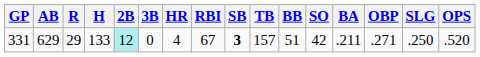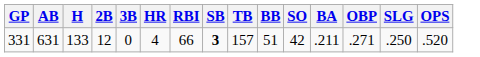 <table class="wikitable">
 <tr>
 <th><a href='#'>GP</a></th>
 <th><a href='#'>AB</a></th>
-<th><a href='#'>R</a></th>
 <th><a href='#'>H</a></th>
 <th><a href='#'>2B</a></th>
 <th><a href='#'>3B</a></th>
 <th><a href='#'>HR</a></th>
 <th><a href='#'>RBI</a></th>
 <th><a href='#'>SB</a></th>
 <th><a href='#'>TB</a></th>
 <th><a href='#'>BB</a></th>
 <th><a href='#'>SO</a></th>
 <th><a href='#'>BA</a></th>
 <th><a href='#'>OBP</a></th>
 <th><a href='#'>SLG</a></th>
 <th><a href='#'>OPS</a></th>
 </tr>
 <tr align=center>
 <td>331</td>
-<td>629</td>
-<td>29</td>
+<td>631</td>
 <td>133</td>
-<td style="background: paleturquoise;">12</td>
+<td>12</td>
 <td>0</td>
 <td>4</td>
-<td>67</td>
+<td>66</td>
 <td><strong>3</strong></td>
 <td>157</td>
 <td>51</td>
 <td>42</td>
 <td>.211</td>
 <td>.271</td>
 <td>.250</td>
 <td>.520</td>
 </tr>
 </table>
